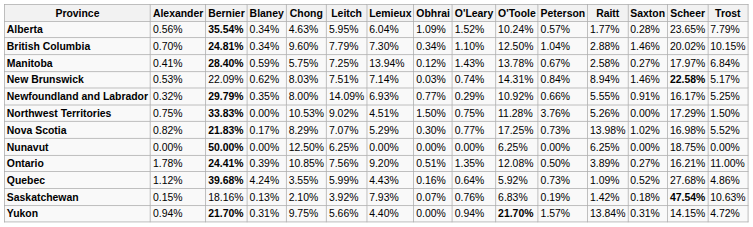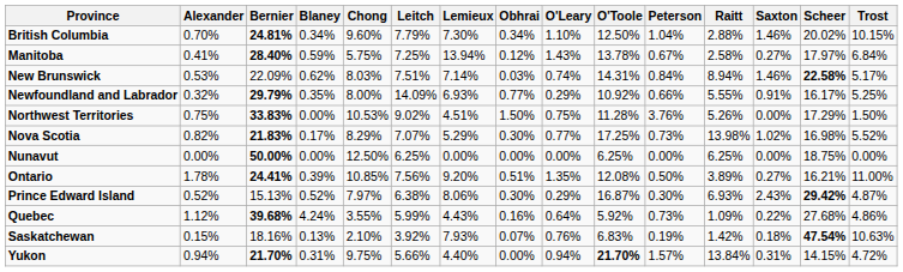 <table class="wikitable sortable"  style="font-size:88%;">
 <tr>
 <th>Province</th>
 <th>Alexander</th>
 <th>Bernier</th>
 <th>Blaney</th>
 <th>Chong</th>
 <th>Leitch</th>
 <th>Lemieux</th>
 <th>Obhrai</th>
 <th>O'Leary</th>
 <th>O'Toole</th>
 <th>Peterson</th>
 <th>Raitt</th>
 <th>Saxton</th>
 <th>Scheer</th>
 <th>Trost</th>
-</tr>
-<tr>
-<td><strong>Alberta</strong></td>
-<td>0.56%</td>
-<td><strong>35.54%</strong></td>
-<td>0.34%</td>
-<td>4.63%</td>
-<td>5.95%</td>
-<td>6.04%</td>
-<td>1.09%</td>
-<td>1.52%</td>
-<td>10.24%</td>
-<td>0.57%</td>
-<td>1.77%</td>
-<td>0.28%</td>
-<td>23.65%</td>
-<td>7.79%</td>
 </tr>
 <tr>
 <td><strong>British Columbia</strong></td>
 <td>0.70%</td>
 <td><strong>24.81%</strong></td>
 <td>0.34%</td>
 <td>9.60%</td>
 <td>7.79%</td>
 <td>7.30%</td>
 <td>0.34%</td>
 <td>1.10%</td>
 <td>12.50%</td>
 <td>1.04%</td>
 <td>2.88%</td>
 <td>1.46%</td>
 <td>20.02%</td>
 <td>10.15%</td>
 </tr>
 <tr>
 <td><strong>Manitoba</strong></td>
 <td>0.41%</td>
 <td><strong>28.40%</strong></td>
 <td>0.59%</td>
 <td>5.75%</td>
 <td>7.25%</td>
 <td>13.94%</td>
 <td>0.12%</td>
 <td>1.43%</td>
 <td>13.78%</td>
 <td>0.67%</td>
 <td>2.58%</td>
 <td>0.27%</td>
 <td>17.97%</td>
 <td>6.84%</td>
 </tr>
 <tr>
 <td><strong>New Brunswick</strong></td>
 <td>0.53%</td>
 <td>22.09%</td>
 <td>0.62%</td>
 <td>8.03%</td>
 <td>7.51%</td>
 <td>7.14%</td>
 <td>0.03%</td>
 <td>0.74%</td>
 <td>14.31%</td>
 <td>0.84%</td>
 <td>8.94%</td>
 <td>1.46%</td>
 <td><strong>22.58%</strong></td>
 <td>5.17%</td>
 </tr>
 <tr>
 <td><strong>Newfoundland and Labrador</strong></td>
 <td>0.32%</td>
 <td><strong>29.79%</strong></td>
 <td>0.35%</td>
 <td>8.00%</td>
 <td>14.09%</td>
 <td>6.93%</td>
 <td>0.77%</td>
 <td>0.29%</td>
 <td>10.92%</td>
 <td>0.66%</td>
 <td>5.55%</td>
 <td>0.91%</td>
 <td>16.17%</td>
 <td>5.25%</td>
 </tr>
 <tr>
 <td><strong>Northwest Territories</strong></td>
 <td>0.75%</td>
 <td><strong>33.83%</strong></td>
 <td>0.00%</td>
 <td>10.53%</td>
 <td>9.02%</td>
 <td>4.51%</td>
 <td>1.50%</td>
 <td>0.75%</td>
 <td>11.28%</td>
 <td>3.76%</td>
 <td>5.26%</td>
 <td>0.00%</td>
 <td>17.29%</td>
 <td>1.50%</td>
 </tr>
 <tr>
 <td><strong>Nova Scotia</strong></td>
 <td>0.82%</td>
 <td><strong>21.83%</strong></td>
 <td>0.17%</td>
 <td>8.29%</td>
 <td>7.07%</td>
 <td>5.29%</td>
 <td>0.30%</td>
 <td>0.77%</td>
 <td>17.25%</td>
 <td>0.73%</td>
 <td>13.98%</td>
 <td>1.02%</td>
 <td>16.98%</td>
 <td>5.52%</td>
 </tr>
 <tr>
 <td><strong>Nunavut</strong></td>
 <td>0.00%</td>
 <td><strong>50.00%</strong></td>
 <td>0.00%</td>
 <td>12.50%</td>
 <td>6.25%</td>
 <td>0.00%</td>
 <td>0.00%</td>
 <td>0.00%</td>
 <td>6.25%</td>
 <td>0.00%</td>
 <td>6.25%</td>
 <td>0.00%</td>
 <td>18.75%</td>
 <td>0.00%</td>
 </tr>
 <tr>
 <td><strong>Ontario</strong></td>
 <td>1.78%</td>
 <td><strong>24.41%</strong></td>
 <td>0.39%</td>
 <td>10.85%</td>
 <td>7.56%</td>
 <td>9.20%</td>
 <td>0.51%</td>
 <td>1.35%</td>
 <td>12.08%</td>
 <td>0.50%</td>
 <td>3.89%</td>
 <td>0.27%</td>
 <td>16.21%</td>
 <td>11.00%</td>
 </tr>
 <tr>
+<td><strong>Prince Edward Island</strong></td>
+<td>0.52%</td>
+<td>15.13%</td>
+<td>0.52%</td>
+<td>7.97%</td>
+<td>6.38%</td>
+<td>8.06%</td>
+<td>0.30%</td>
+<td>0.29%</td>
+<td>16.87%</td>
+<td>0.30%</td>
+<td>6.93%</td>
+<td>2.43%</td>
+<td><strong>29.42%</strong></td>
+<td>4.87%</td>
+</tr>
+<tr>
 <td><strong>Quebec</strong></td>
 <td>1.12%</td>
 <td><strong>39.68%</strong></td>
 <td>4.24%</td>
 <td>3.55%</td>
 <td>5.99%</td>
 <td>4.43%</td>
 <td>0.16%</td>
 <td>0.64%</td>
 <td>5.92%</td>
 <td>0.73%</td>
 <td>1.09%</td>
-<td>0.52%</td>
+<td>0.22%</td>
 <td>27.68%</td>
 <td>4.86%</td>
 </tr>
 <tr>
 <td><strong>Saskatchewan</strong></td>
 <td>0.15%</td>
 <td>18.16%</td>
 <td>0.13%</td>
 <td>2.10%</td>
 <td>3.92%</td>
 <td>7.93%</td>
 <td>0.07%</td>
 <td>0.76%</td>
 <td>6.83%</td>
 <td>0.19%</td>
 <td>1.42%</td>
 <td>0.18%</td>
 <td><strong>47.54%</strong></td>
 <td>10.63%</td>
 </tr>
 <tr>
 <td><strong>Yukon</strong></td>
 <td>0.94%</td>
 <td><strong>21.70%</strong></td>
 <td>0.31%</td>
 <td>9.75%</td>
 <td>5.66%</td>
 <td>4.40%</td>
 <td>0.00%</td>
 <td>0.94%</td>
 <td><strong>21.70%</strong></td>
 <td>1.57%</td>
 <td>13.84%</td>
 <td>0.31%</td>
 <td>14.15%</td>
 <td>4.72%</td>
 </tr>
 </table>
